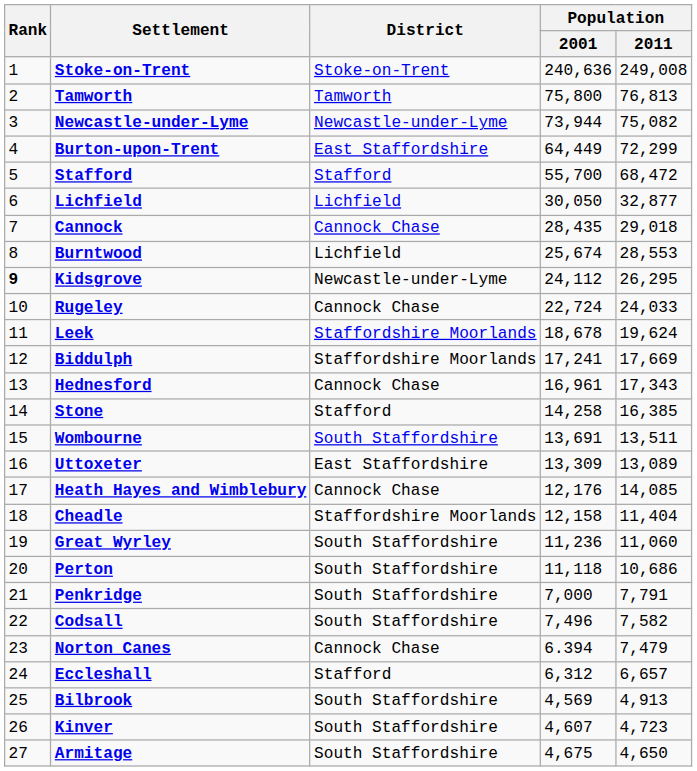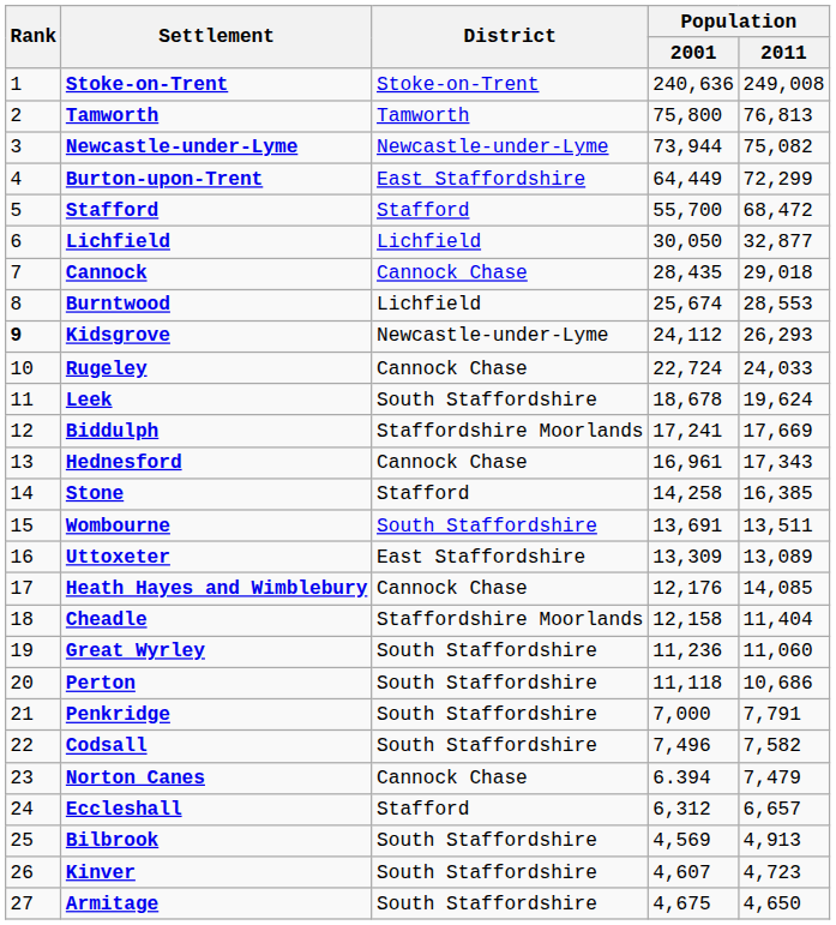 <table class="wikitable sortable">
 <tr>
 <th rowspan="2"><strong>Rank</strong></th>
 <th rowspan="2"><strong>Settlement</strong></th>
 <th rowspan="2">District</th>
 <th colspan="2"><strong>Population</strong></th>
 </tr>
 <tr>
 <th><strong>2001</strong></th>
 <th>2011</th>
 </tr>
 <tr>
 <td>1</td>
 <td><a href='#'><strong>Stoke-on-Trent</strong></a></td>
 <td><a href='#'>Stoke-on-Trent</a></td>
 <td>240,636</td>
 <td>249,008</td>
 </tr>
 <tr>
 <td>2</td>
 <td><a href='#'><strong>Tamworth</strong></a></td>
 <td><a href='#'>Tamworth</a></td>
 <td>75,800</td>
 <td>76,813</td>
 </tr>
 <tr>
 <td>3</td>
 <td><strong><a href='#'>Newcastle-under-Lyme</a></strong></td>
 <td><a href='#'>Newcastle-under-Lyme</a></td>
 <td>73,944</td>
 <td>75,082</td>
 </tr>
 <tr>
 <td>4</td>
 <td><a href='#'><strong>Burton-upon-Trent</strong></a></td>
 <td><a href='#'>East Staffordshire</a></td>
 <td>64,449</td>
 <td>72,299</td>
 </tr>
 <tr>
 <td>5</td>
 <td><strong><a href='#'>Stafford</a></strong></td>
 <td><a href='#'>Stafford</a></td>
 <td>55,700</td>
 <td>68,472</td>
 </tr>
 <tr>
 <td>6</td>
 <td><strong><a href='#'>Lichfield</a></strong></td>
 <td><a href='#'>Lichfield</a></td>
 <td>30,050</td>
 <td>32,877</td>
 </tr>
 <tr>
 <td>7</td>
 <td><strong><a href='#'>Cannock</a></strong></td>
 <td><a href='#'>Cannock Chase</a></td>
 <td>28,435</td>
 <td>29,018</td>
 </tr>
 <tr>
 <td>8</td>
 <td><strong><a href='#'>Burntwood</a></strong></td>
 <td>Lichfield</td>
 <td>25,674</td>
 <td>28,553</td>
 </tr>
 <tr>
 <td><strong>9</strong></td>
 <td><strong><a href='#'>Kidsgrove</a></strong></td>
 <td>Newcastle-under-Lyme</td>
 <td>24,112</td>
-<td>26,295</td>
+<td>26,293</td>
 </tr>
 <tr>
 <td>10</td>
 <td><strong><a href='#'>Rugeley</a></strong></td>
 <td>Cannock Chase</td>
 <td>22,724</td>
 <td>24,033</td>
 </tr>
 <tr>
 <td>11</td>
 <td><a href='#'><strong>Leek</strong></a></td>
-<td><a href='#'>Staffordshire Moorlands</a></td>
+<td>South Staffordshire</td>
 <td>18,678</td>
 <td>19,624</td>
 </tr>
 <tr>
 <td>12</td>
 <td><strong><a href='#'>Biddulph</a></strong></td>
 <td>Staffordshire Moorlands</td>
 <td>17,241</td>
 <td>17,669</td>
 </tr>
 <tr>
 <td>13</td>
 <td><strong><a href='#'>Hednesford</a></strong></td>
 <td>Cannock Chase</td>
 <td>16,961</td>
 <td>17,343</td>
 </tr>
 <tr>
 <td>14</td>
 <td><a href='#'><strong>Stone</strong></a></td>
 <td>Stafford</td>
 <td>14,258</td>
 <td>16,385</td>
 </tr>
 <tr>
 <td>15</td>
 <td><strong><a href='#'>Wombourne</a></strong></td>
 <td><a href='#'>South Staffordshire</a></td>
 <td>13,691</td>
 <td>13,511</td>
 </tr>
 <tr>
 <td>16</td>
 <td><strong><a href='#'>Uttoxeter</a></strong></td>
 <td>East Staffordshire</td>
 <td>13,309</td>
 <td>13,089</td>
 </tr>
 <tr>
 <td>17</td>
 <td><strong><a href='#'>Heath Hayes and Wimblebury</a></strong></td>
 <td>Cannock Chase</td>
 <td>12,176</td>
 <td>14,085</td>
 </tr>
 <tr>
 <td>18</td>
 <td><a href='#'><strong>Cheadle</strong></a></td>
 <td>Staffordshire Moorlands</td>
 <td>12,158</td>
 <td>11,404</td>
 </tr>
 <tr>
 <td>19</td>
 <td><strong><a href='#'>Great Wyrley</a></strong></td>
 <td>South Staffordshire</td>
 <td>11,236</td>
 <td>11,060</td>
 </tr>
 <tr>
 <td>20</td>
 <td><strong><a href='#'>Perton</a></strong></td>
 <td>South Staffordshire</td>
 <td>11,118</td>
 <td>10,686</td>
 </tr>
 <tr>
 <td>21</td>
 <td><strong><a href='#'>Penkridge</a></strong></td>
 <td>South Staffordshire</td>
 <td>7,000</td>
 <td>7,791</td>
 </tr>
 <tr>
 <td>22</td>
 <td><strong><a href='#'>Codsall</a></strong></td>
 <td>South Staffordshire</td>
 <td>7,496</td>
 <td>7,582</td>
 </tr>
 <tr>
 <td>23</td>
 <td><strong><a href='#'>Norton Canes</a></strong></td>
 <td>Cannock Chase</td>
 <td>6.394</td>
 <td>7,479</td>
 </tr>
 <tr>
 <td>24</td>
 <td><strong><a href='#'>Eccleshall</a></strong></td>
 <td>Stafford</td>
 <td>6,312</td>
 <td>6,657</td>
 </tr>
 <tr>
 <td>25</td>
 <td><strong><a href='#'>Bilbrook</a></strong></td>
 <td>South Staffordshire</td>
 <td>4,569</td>
 <td>4,913</td>
 </tr>
 <tr>
 <td>26</td>
 <td><strong><a href='#'>Kinver</a></strong></td>
 <td>South Staffordshire</td>
 <td>4,607</td>
 <td>4,723</td>
 </tr>
 <tr>
 <td>27</td>
 <td><strong><a href='#'>Armitage</a></strong></td>
 <td>South Staffordshire</td>
 <td>4,675</td>
 <td>4,650</td>
 </tr>
 </table>
